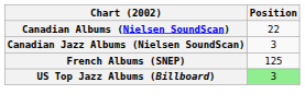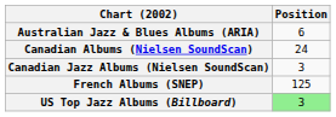 <table class="wikitable sortable plainrowheaders" style="text-align:center">
 <tr>
 <th scope="col">Chart (2002)</th>
 <th scope="col">Position</th>
 </tr>
 <tr>
+<th scope="row">Australian Jazz & Blues Albums (ARIA)</th>
+<td>6</td>
+</tr>
+<tr>
 <th scope="row">Canadian Albums (<a href='#'>Nielsen SoundScan</a>)</th>
-<td>22</td>
+<td>24</td>
 </tr>
 <tr>
 <th scope="row">Canadian Jazz Albums (Nielsen SoundScan)</th>
 <td>3</td>
 </tr>
 <tr>
 <th scope="row">French Albums (SNEP)</th>
 <td>125</td>
 </tr>
 <tr>
 <th scope="row">US Top Jazz Albums (<em>Billboard</em>)</th>
 <td style="background: lightgreen;">3</td>
 </tr>
 </table>
